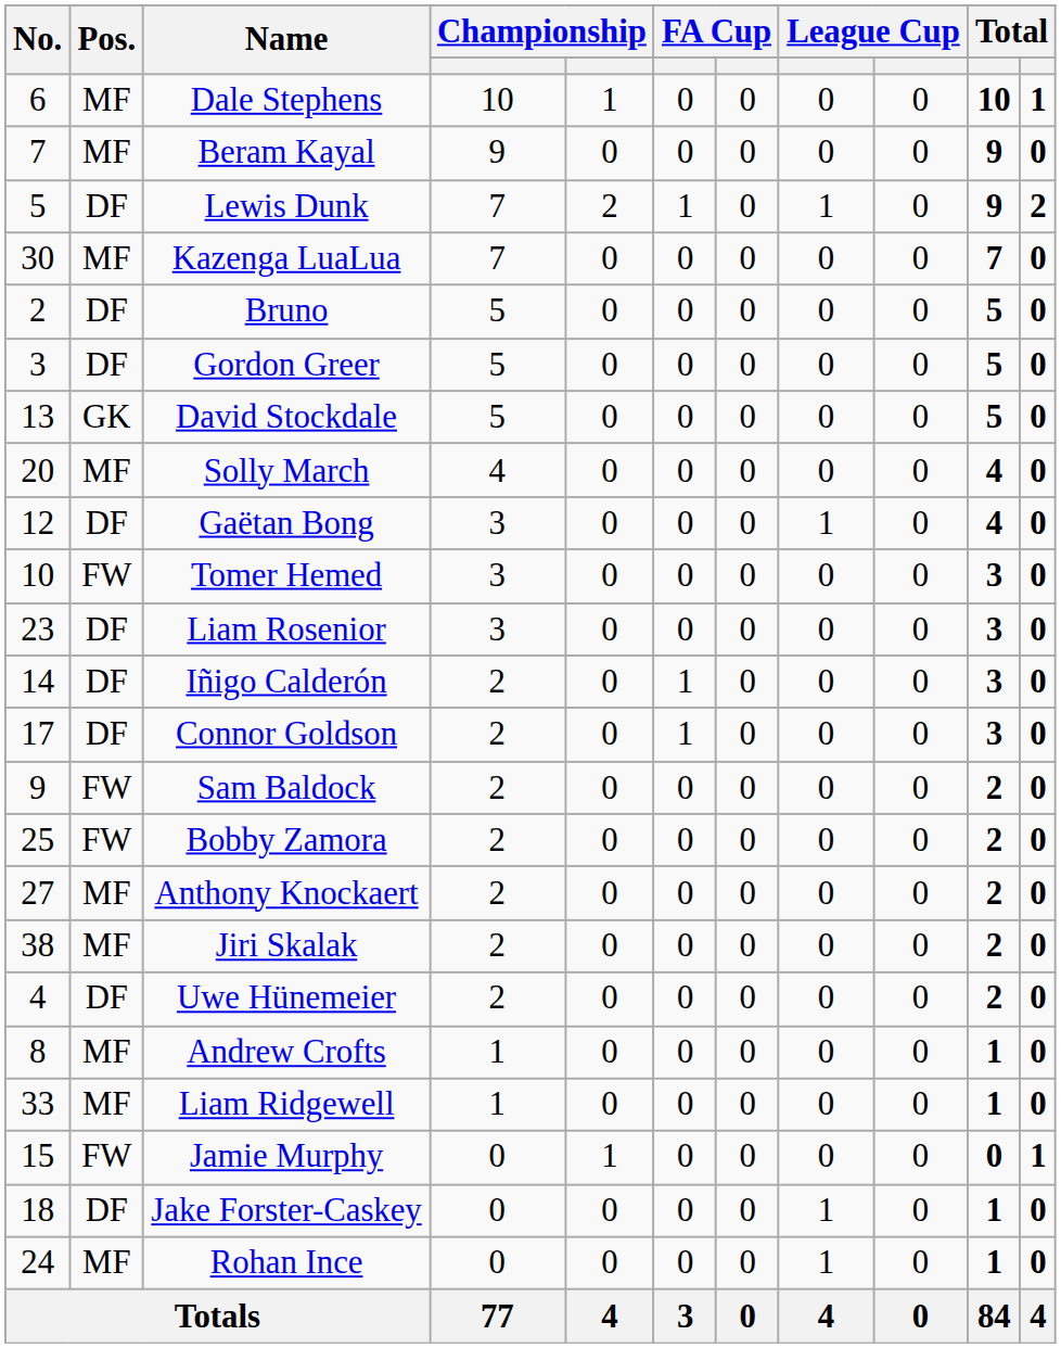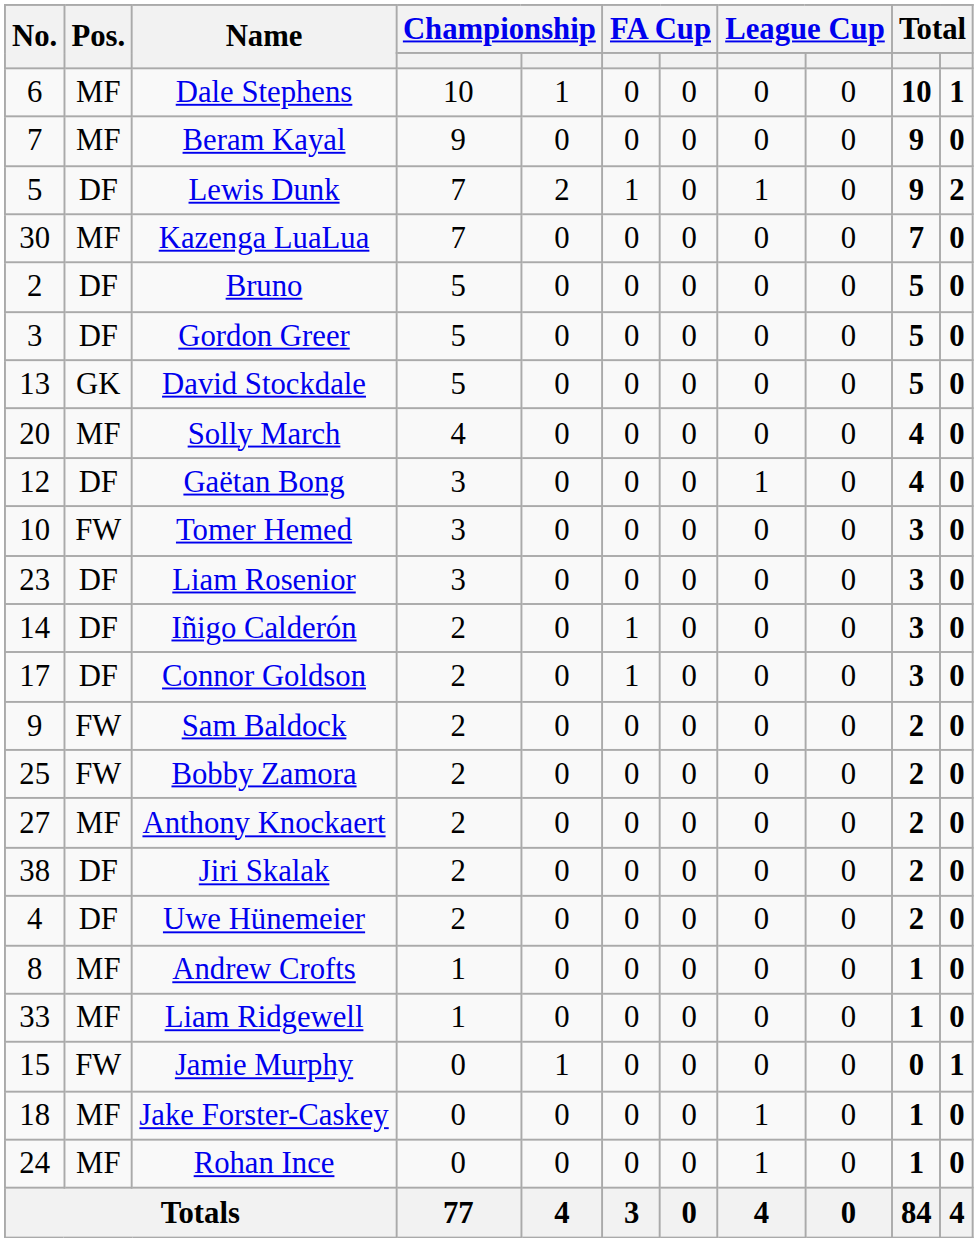 <table class="wikitable sortable" style="text-align: center;">
 <tr>
 <th rowspan=2>No.</th>
 <th rowspan=2>Pos.</th>
 <th rowspan=2>Name</th>
 <th colspan=2><a href='#'>Championship</a></th>
 <th colspan=2><a href='#'>FA Cup</a></th>
 <th colspan=2><a href='#'>League Cup</a></th>
 <th colspan=2>Total</th>
 </tr>
 <tr>
 <th></th>
 <th></th>
 <th></th>
 <th></th>
 <th></th>
 <th></th>
 <th></th>
 <th></th>
 </tr>
 <tr>
 <td>6</td>
 <td>MF</td>
 <td><a href='#'>Dale Stephens</a></td>
 <td>10</td>
 <td>1</td>
 <td>0</td>
 <td>0</td>
 <td>0</td>
 <td>0</td>
 <td><strong>10</strong></td>
 <td><strong>1</strong></td>
 </tr>
 <tr>
 <td>7</td>
 <td>MF</td>
 <td><a href='#'>Beram Kayal</a></td>
 <td>9</td>
 <td>0</td>
 <td>0</td>
 <td>0</td>
 <td>0</td>
 <td>0</td>
 <td><strong>9</strong></td>
 <td><strong>0</strong></td>
 </tr>
 <tr>
 <td>5</td>
 <td>DF</td>
 <td><a href='#'>Lewis Dunk</a></td>
 <td>7</td>
 <td>2</td>
 <td>1</td>
 <td>0</td>
 <td>1</td>
 <td>0</td>
 <td><strong>9</strong></td>
 <td><strong>2</strong></td>
 </tr>
 <tr>
 <td>30</td>
 <td>MF</td>
 <td><a href='#'>Kazenga LuaLua</a></td>
 <td>7</td>
 <td>0</td>
 <td>0</td>
 <td>0</td>
 <td>0</td>
 <td>0</td>
 <td><strong>7</strong></td>
 <td><strong>0</strong></td>
 </tr>
 <tr>
 <td>2</td>
 <td>DF</td>
 <td><a href='#'>Bruno</a></td>
 <td>5</td>
 <td>0</td>
 <td>0</td>
 <td>0</td>
 <td>0</td>
 <td>0</td>
 <td><strong>5</strong></td>
 <td><strong>0</strong></td>
 </tr>
 <tr>
 <td>3</td>
 <td>DF</td>
 <td><a href='#'>Gordon Greer</a></td>
 <td>5</td>
 <td>0</td>
 <td>0</td>
 <td>0</td>
 <td>0</td>
 <td>0</td>
 <td><strong>5</strong></td>
 <td><strong>0</strong></td>
 </tr>
 <tr>
 <td>13</td>
 <td>GK</td>
 <td><a href='#'>David Stockdale</a></td>
 <td>5</td>
 <td>0</td>
 <td>0</td>
 <td>0</td>
 <td>0</td>
 <td>0</td>
 <td><strong>5</strong></td>
 <td><strong>0</strong></td>
 </tr>
 <tr>
 <td>20</td>
 <td>MF</td>
 <td><a href='#'>Solly March</a></td>
 <td>4</td>
 <td>0</td>
 <td>0</td>
 <td>0</td>
 <td>0</td>
 <td>0</td>
 <td><strong>4</strong></td>
 <td><strong>0</strong></td>
 </tr>
 <tr>
 <td>12</td>
 <td>DF</td>
 <td><a href='#'>Gaëtan Bong</a></td>
 <td>3</td>
 <td>0</td>
 <td>0</td>
 <td>0</td>
 <td>1</td>
 <td>0</td>
 <td><strong>4</strong></td>
 <td><strong>0</strong></td>
 </tr>
 <tr>
 <td>10</td>
 <td>FW</td>
 <td><a href='#'>Tomer Hemed</a></td>
 <td>3</td>
 <td>0</td>
 <td>0</td>
 <td>0</td>
 <td>0</td>
 <td>0</td>
 <td><strong>3</strong></td>
 <td><strong>0</strong></td>
 </tr>
 <tr>
 <td>23</td>
 <td>DF</td>
 <td><a href='#'>Liam Rosenior</a></td>
 <td>3</td>
 <td>0</td>
 <td>0</td>
 <td>0</td>
 <td>0</td>
 <td>0</td>
 <td><strong>3</strong></td>
 <td><strong>0</strong></td>
 </tr>
 <tr>
 <td>14</td>
 <td>DF</td>
 <td><a href='#'>Iñigo Calderón</a></td>
 <td>2</td>
 <td>0</td>
 <td>1</td>
 <td>0</td>
 <td>0</td>
 <td>0</td>
 <td><strong>3</strong></td>
 <td><strong>0</strong></td>
 </tr>
 <tr>
 <td>17</td>
 <td>DF</td>
 <td><a href='#'>Connor Goldson</a></td>
 <td>2</td>
 <td>0</td>
 <td>1</td>
 <td>0</td>
 <td>0</td>
 <td>0</td>
 <td><strong>3</strong></td>
 <td><strong>0</strong></td>
 </tr>
 <tr>
 <td>9</td>
 <td>FW</td>
 <td><a href='#'>Sam Baldock</a></td>
 <td>2</td>
 <td>0</td>
 <td>0</td>
 <td>0</td>
 <td>0</td>
 <td>0</td>
 <td><strong>2</strong></td>
 <td><strong>0</strong></td>
 </tr>
 <tr>
 <td>25</td>
 <td>FW</td>
 <td><a href='#'>Bobby Zamora</a></td>
 <td>2</td>
 <td>0</td>
 <td>0</td>
 <td>0</td>
 <td>0</td>
 <td>0</td>
 <td><strong>2</strong></td>
 <td><strong>0</strong></td>
 </tr>
 <tr>
 <td>27</td>
 <td>MF</td>
 <td><a href='#'>Anthony Knockaert</a></td>
 <td>2</td>
 <td>0</td>
 <td>0</td>
 <td>0</td>
 <td>0</td>
 <td>0</td>
 <td><strong>2</strong></td>
 <td><strong>0</strong></td>
 </tr>
 <tr>
 <td>38</td>
-<td>MF</td>
+<td>DF</td>
 <td><a href='#'>Jiri Skalak</a></td>
 <td>2</td>
 <td>0</td>
 <td>0</td>
 <td>0</td>
 <td>0</td>
 <td>0</td>
 <td><strong>2</strong></td>
 <td><strong>0</strong></td>
 </tr>
 <tr>
 <td>4</td>
 <td>DF</td>
 <td><a href='#'>Uwe Hünemeier</a></td>
 <td>2</td>
 <td>0</td>
 <td>0</td>
 <td>0</td>
 <td>0</td>
 <td>0</td>
 <td><strong>2</strong></td>
 <td><strong>0</strong></td>
 </tr>
 <tr>
 <td>8</td>
 <td>MF</td>
 <td><a href='#'>Andrew Crofts</a></td>
 <td>1</td>
 <td>0</td>
 <td>0</td>
 <td>0</td>
 <td>0</td>
 <td>0</td>
 <td><strong>1</strong></td>
 <td><strong>0</strong></td>
 </tr>
 <tr>
 <td>33</td>
 <td>MF</td>
 <td><a href='#'>Liam Ridgewell</a></td>
 <td>1</td>
 <td>0</td>
 <td>0</td>
 <td>0</td>
 <td>0</td>
 <td>0</td>
 <td><strong>1</strong></td>
 <td><strong>0</strong></td>
 </tr>
 <tr>
 <td>15</td>
 <td>FW</td>
 <td><a href='#'>Jamie Murphy</a></td>
 <td>0</td>
 <td>1</td>
 <td>0</td>
 <td>0</td>
 <td>0</td>
 <td>0</td>
 <td><strong>0</strong></td>
 <td><strong>1</strong></td>
 </tr>
 <tr>
 <td>18</td>
-<td>DF</td>
+<td>MF</td>
 <td><a href='#'>Jake Forster-Caskey</a></td>
 <td>0</td>
 <td>0</td>
 <td>0</td>
 <td>0</td>
 <td>1</td>
 <td>0</td>
 <td><strong>1</strong></td>
 <td><strong>0</strong></td>
 </tr>
 <tr>
 <td>24</td>
 <td>MF</td>
 <td><a href='#'>Rohan Ince</a></td>
 <td>0</td>
 <td>0</td>
 <td>0</td>
 <td>0</td>
 <td>1</td>
 <td>0</td>
 <td><strong>1</strong></td>
 <td><strong>0</strong></td>
 </tr>
 <tr>
 <th colspan=3>Totals</th>
 <th>77</th>
 <th>4</th>
 <th>3</th>
 <th>0</th>
 <th>4</th>
 <th>0</th>
 <th>84</th>
 <th>4</th>
 </tr>
 </table>
